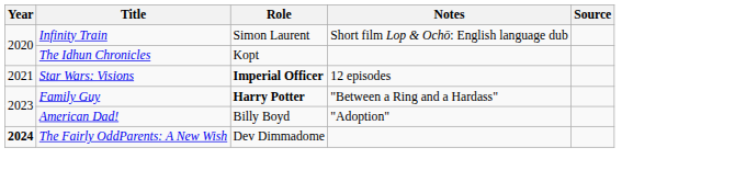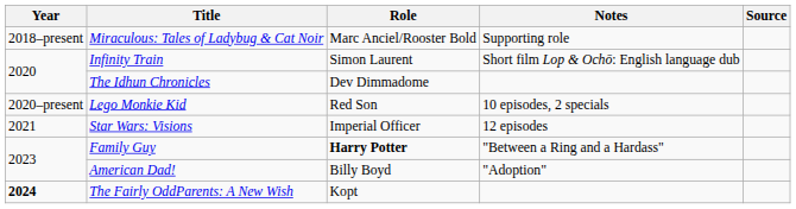 <table class="wikitable sortable plainrowheaders">
 <tr>
 <th scope="col">Year</th>
 <th scope="col">Title</th>
 <th scope="col">Role</th>
 <th class="unsortable" scope="col">Notes</th>
 <th class="unsortable" scope="col">Source</th>
+</tr>
+<tr>
+<td>2018–present</td>
+<td><em><a href='#'>Miraculous: Tales of Ladybug & Cat Noir</a></em></td>
+<td>Marc Anciel/Rooster Bold</td>
+<td>Supporting role</td>
+<td></td>
 </tr>
 <tr>
 <td rowspan="2">2020</td>
 <td><em><a href='#'>Infinity Train</a></em></td>
 <td>Simon Laurent</td>
 <td>Short film <em>Lop & Ochō</em>: English language dub</td>
 <td></td>
 </tr>
 <tr>
 <td><em><a href='#'>The Idhun Chronicles</a></em></td>
-<td>Kopt</td>
+<td>Dev Dimmadome</td>
 <td></td>
+<td></td>
+</tr>
+<tr>
+<td>2020–present</td>
+<td><em><a href='#'>Lego Monkie Kid</a></em></td>
+<td>Red Son</td>
+<td>10 episodes, 2 specials</td>
 <td></td>
 </tr>
 <tr>
 <td>2021</td>
 <td><em><a href='#'>Star Wars: Visions</a></em></td>
-<td><strong>Imperial Officer</strong></td>
+<td>Imperial Officer</td>
 <td>12 episodes</td>
 <td></td>
 </tr>
 <tr>
 <td rowspan="2">2023</td>
 <td><em><a href='#'>Family Guy</a></em></td>
 <td><strong>Harry Potter</strong></td>
 <td>"Between a Ring and a Hardass"</td>
 <td></td>
 </tr>
 <tr>
 <td><em><a href='#'>American Dad!</a></em></td>
 <td>Billy Boyd</td>
 <td>"Adoption"</td>
 <td></td>
 </tr>
 <tr>
 <td><strong>2024</strong></td>
 <td><em><a href='#'>The Fairly OddParents: A New Wish</a></em></td>
-<td>Dev Dimmadome</td>
+<td>Kopt</td>
 <td></td>
 <td></td>
 </tr>
 </table>
